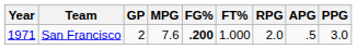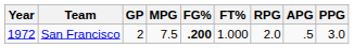 <table class="wikitable sortable" style="font-size:95%; text-align:right;">
 <tr>
 <th>Year</th>
 <th>Team</th>
 <th>GP</th>
 <th>MPG</th>
 <th>FG%</th>
 <th>FT%</th>
 <th>RPG</th>
 <th>APG</th>
 <th>PPG</th>
 </tr>
 <tr>
-<td style="text-align:left;"><a href='#'>1971</a></td>
+<td style="text-align:left;"><a href='#'>1972</a></td>
 <td style="text-align:left;"><a href='#'>San Francisco</a></td>
 <td>2</td>
-<td>7.6</td>
+<td>7.5</td>
 <td><strong>.200</strong></td>
 <td>1.000</td>
 <td>2.0</td>
 <td>.5</td>
 <td>3.0</td>
 </tr>
 </table>
